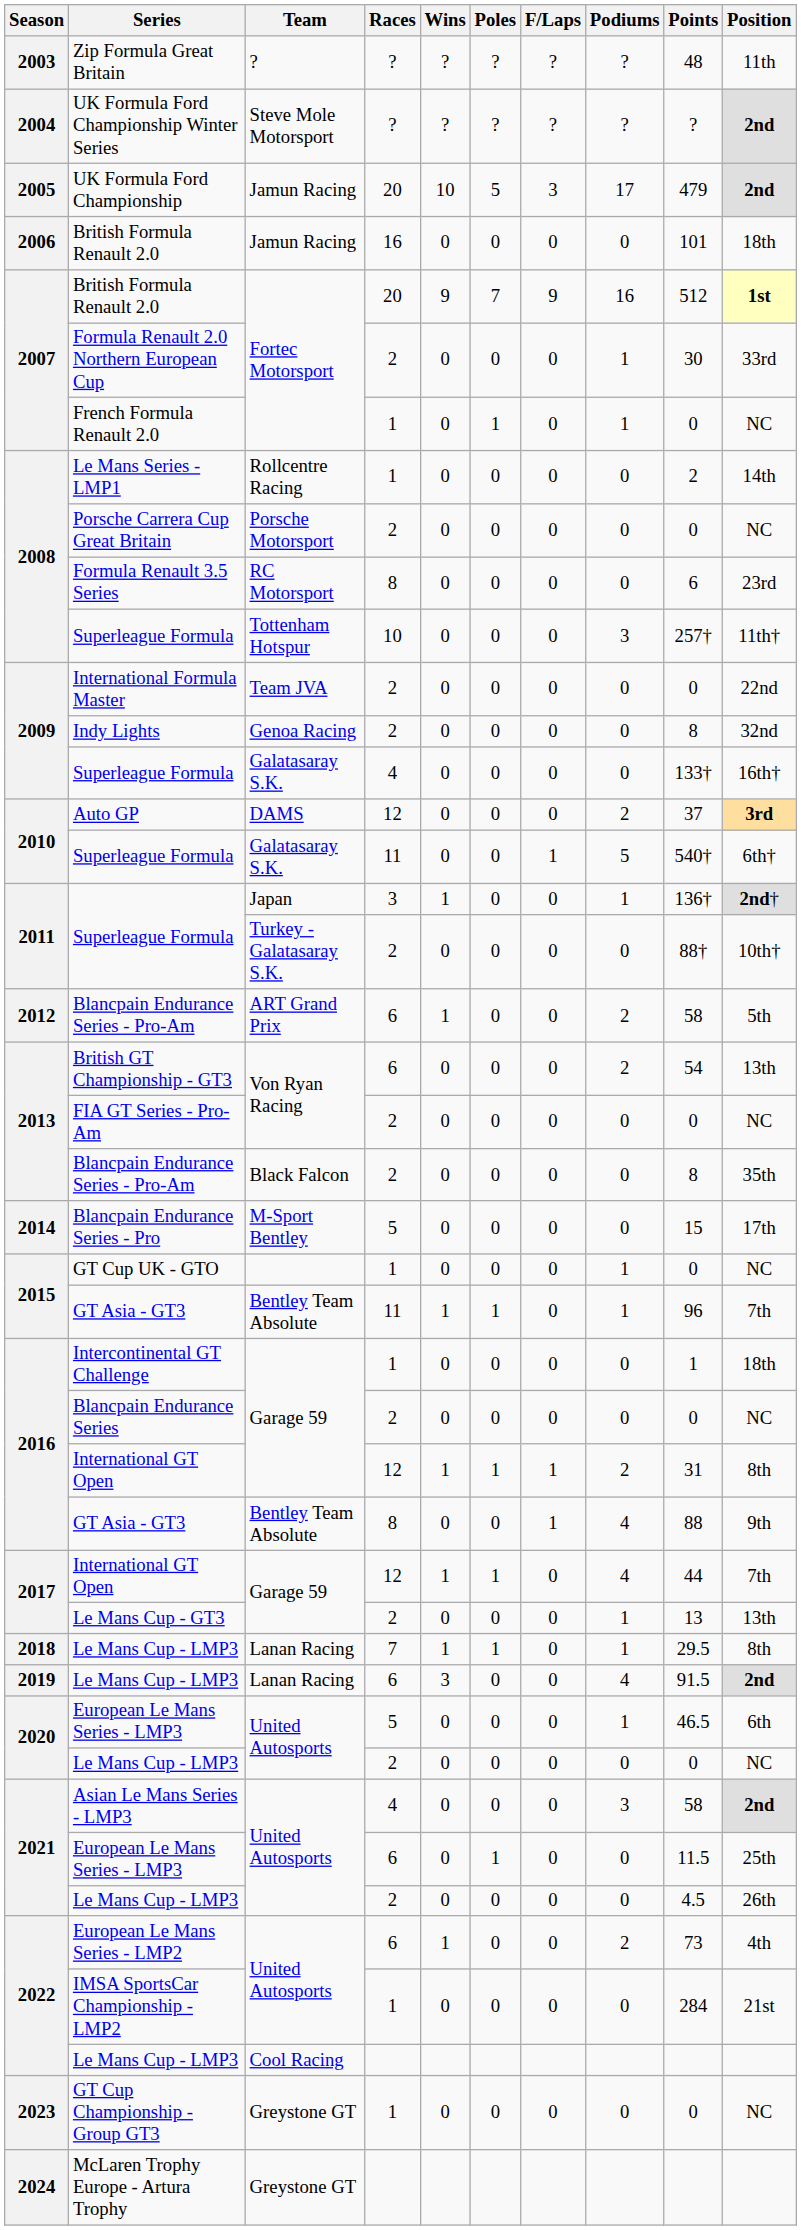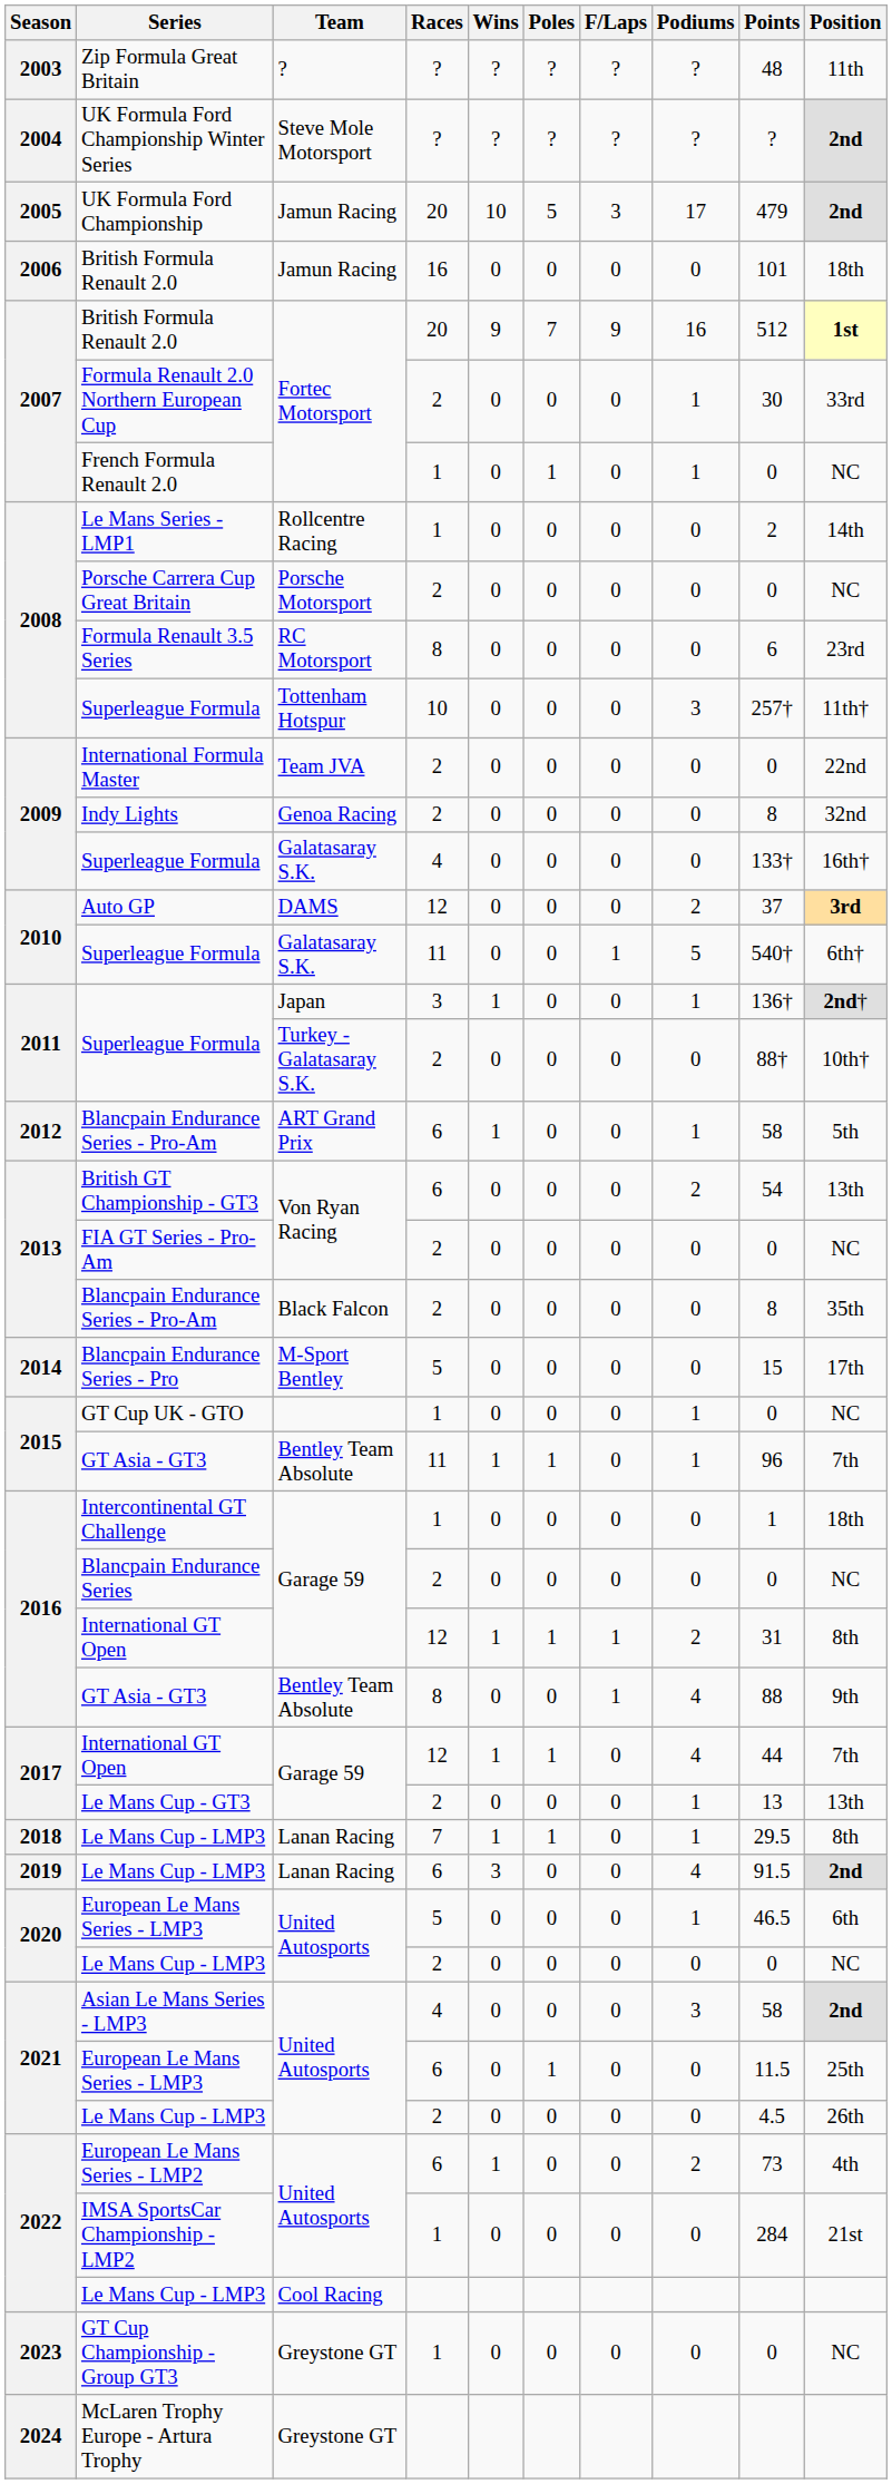 <table class="wikitable" style="font-size: 90%; text-align:center">
 <tr>
 <th>Season</th>
 <th>Series</th>
 <th>Team</th>
 <th>Races</th>
 <th>Wins</th>
 <th>Poles</th>
 <th>F/Laps</th>
 <th>Podiums</th>
 <th>Points</th>
 <th>Position</th>
 </tr>
 <tr>
 <th>2003</th>
 <td align=left>Zip Formula Great Britain</td>
 <td align=left>?</td>
 <td>?</td>
 <td>?</td>
 <td>?</td>
 <td>?</td>
 <td>?</td>
 <td>48</td>
 <td>11th</td>
 </tr>
 <tr>
 <th>2004</th>
 <td align=left>UK Formula Ford Championship Winter Series</td>
 <td align=left>Steve Mole Motorsport</td>
 <td>?</td>
 <td>?</td>
 <td>?</td>
 <td>?</td>
 <td>?</td>
 <td>?</td>
 <td style="background:#DFDFDF;"><strong>2nd</strong></td>
 </tr>
 <tr>
 <th>2005</th>
 <td align=left>UK Formula Ford Championship</td>
 <td align=left>Jamun Racing</td>
 <td>20</td>
 <td>10</td>
 <td>5</td>
 <td>3</td>
 <td>17</td>
 <td>479</td>
 <td style="background:#DFDFDF;"><strong>2nd</strong></td>
 </tr>
 <tr>
 <th>2006</th>
 <td align=left>British Formula Renault 2.0</td>
 <td align=left>Jamun Racing</td>
 <td>16</td>
 <td>0</td>
 <td>0</td>
 <td>0</td>
 <td>0</td>
 <td>101</td>
 <td>18th</td>
 </tr>
 <tr>
 <th rowspan=3>2007</th>
 <td align=left>British Formula Renault 2.0</td>
 <td align=left rowspan=3><a href='#'>Fortec Motorsport</a></td>
 <td>20</td>
 <td>9</td>
 <td>7</td>
 <td>9</td>
 <td>16</td>
 <td>512</td>
 <td style="background:#FFFFBF;"><strong>1st</strong></td>
 </tr>
 <tr>
 <td align=left><a href='#'>Formula Renault 2.0 Northern European Cup</a></td>
 <td>2</td>
 <td>0</td>
 <td>0</td>
 <td>0</td>
 <td>1</td>
 <td>30</td>
 <td>33rd</td>
 </tr>
 <tr>
 <td align=left>French Formula Renault 2.0</td>
 <td>1</td>
 <td>0</td>
 <td>1</td>
 <td>0</td>
 <td>1</td>
 <td>0</td>
 <td>NC</td>
 </tr>
 <tr>
 <th rowspan=4>2008</th>
 <td align=left><a href='#'>Le Mans Series - LMP1</a></td>
 <td align=left>Rollcentre Racing</td>
 <td>1</td>
 <td>0</td>
 <td>0</td>
 <td>0</td>
 <td>0</td>
 <td>2</td>
 <td>14th</td>
 </tr>
 <tr>
 <td align=left><a href='#'>Porsche Carrera Cup Great Britain</a></td>
 <td align=left><a href='#'>Porsche Motorsport</a></td>
 <td>2</td>
 <td>0</td>
 <td>0</td>
 <td>0</td>
 <td>0</td>
 <td>0</td>
 <td>NC</td>
 </tr>
 <tr>
 <td align=left><a href='#'>Formula Renault 3.5 Series</a></td>
 <td align=left><a href='#'>RC Motorsport</a></td>
 <td>8</td>
 <td>0</td>
 <td>0</td>
 <td>0</td>
 <td>0</td>
 <td>6</td>
 <td>23rd</td>
 </tr>
 <tr>
 <td align=left><a href='#'>Superleague Formula</a></td>
 <td align=left><a href='#'>Tottenham Hotspur</a></td>
 <td>10</td>
 <td>0</td>
 <td>0</td>
 <td>0</td>
 <td>3</td>
 <td>257†</td>
 <td>11th†</td>
 </tr>
 <tr>
 <th rowspan=3>2009</th>
 <td align=left><a href='#'>International Formula Master</a></td>
 <td align=left><a href='#'>Team JVA</a></td>
 <td>2</td>
 <td>0</td>
 <td>0</td>
 <td>0</td>
 <td>0</td>
 <td>0</td>
 <td>22nd</td>
 </tr>
 <tr>
 <td align=left><a href='#'>Indy Lights</a></td>
 <td align=left><a href='#'>Genoa Racing</a></td>
 <td>2</td>
 <td>0</td>
 <td>0</td>
 <td>0</td>
 <td>0</td>
 <td>8</td>
 <td>32nd</td>
 </tr>
 <tr>
 <td align=left><a href='#'>Superleague Formula</a></td>
 <td align=left><a href='#'>Galatasaray S.K.</a></td>
 <td>4</td>
 <td>0</td>
 <td>0</td>
 <td>0</td>
 <td>0</td>
 <td>133†</td>
 <td>16th†</td>
 </tr>
 <tr>
 <th rowspan=2>2010</th>
 <td align=left><a href='#'>Auto GP</a></td>
 <td align=left><a href='#'>DAMS</a></td>
 <td>12</td>
 <td>0</td>
 <td>0</td>
 <td>0</td>
 <td>2</td>
 <td>37</td>
 <td style="background:#ffdf9f;"><strong>3rd</strong></td>
 </tr>
 <tr>
 <td align=left><a href='#'>Superleague Formula</a></td>
 <td align=left><a href='#'>Galatasaray S.K.</a></td>
 <td>11</td>
 <td>0</td>
 <td>0</td>
 <td>1</td>
 <td>5</td>
 <td>540†</td>
 <td>6th†</td>
 </tr>
 <tr>
 <th rowspan=2>2011</th>
 <td rowspan=2 align=left><a href='#'>Superleague Formula</a></td>
 <td align=left>Japan</td>
 <td>3</td>
 <td>1</td>
 <td>0</td>
 <td>0</td>
 <td>1</td>
 <td>136†</td>
 <td style="background:#DFDFDF;"><strong>2nd</strong>†</td>
 </tr>
 <tr>
 <td align=left><a href='#'>Turkey - Galatasaray S.K.</a></td>
 <td>2</td>
 <td>0</td>
 <td>0</td>
 <td>0</td>
 <td>0</td>
 <td>88†</td>
 <td>10th†</td>
 </tr>
 <tr>
 <th>2012</th>
 <td align=left><a href='#'>Blancpain Endurance Series - Pro-Am</a></td>
 <td align=left><a href='#'>ART Grand Prix</a></td>
 <td>6</td>
 <td>1</td>
 <td>0</td>
 <td>0</td>
-<td>2</td>
+<td>1</td>
 <td>58</td>
 <td>5th</td>
 </tr>
 <tr>
 <th rowspan=3>2013</th>
 <td align=left><a href='#'>British GT Championship - GT3</a></td>
 <td rowspan="2" align="left">Von Ryan Racing</td>
 <td>6</td>
 <td>0</td>
 <td>0</td>
 <td>0</td>
 <td>2</td>
 <td>54</td>
 <td>13th</td>
 </tr>
 <tr>
 <td align="left"><a href='#'>FIA GT Series - Pro-Am</a></td>
 <td>2</td>
 <td>0</td>
 <td>0</td>
 <td>0</td>
 <td>0</td>
 <td>0</td>
 <td>NC</td>
 </tr>
 <tr>
 <td align="left"><a href='#'>Blancpain Endurance Series - Pro-Am</a></td>
 <td align="left">Black Falcon</td>
 <td>2</td>
 <td>0</td>
 <td>0</td>
 <td>0</td>
 <td>0</td>
 <td>8</td>
 <td>35th</td>
 </tr>
 <tr>
 <th>2014</th>
 <td align=left><a href='#'>Blancpain Endurance Series - Pro</a></td>
 <td align=left><a href='#'>M-Sport</a> <a href='#'>Bentley</a></td>
 <td>5</td>
 <td>0</td>
 <td>0</td>
 <td>0</td>
 <td>0</td>
 <td>15</td>
 <td>17th</td>
 </tr>
 <tr>
 <th rowspan=2>2015</th>
 <td align=left>GT Cup UK - GTO</td>
 <td align=left></td>
 <td>1</td>
 <td>0</td>
 <td>0</td>
 <td>0</td>
 <td>1</td>
 <td>0</td>
 <td>NC</td>
 </tr>
 <tr>
 <td align=left><a href='#'>GT Asia - GT3</a></td>
 <td align=left><a href='#'>Bentley</a> Team Absolute</td>
 <td>11</td>
 <td>1</td>
 <td>1</td>
 <td>0</td>
 <td>1</td>
 <td>96</td>
 <td>7th</td>
 </tr>
 <tr>
 <th rowspan=4>2016</th>
 <td align=left><a href='#'>Intercontinental GT Challenge</a></td>
 <td rowspan="3" align="left">Garage 59</td>
 <td>1</td>
 <td>0</td>
 <td>0</td>
 <td>0</td>
 <td>0</td>
 <td>1</td>
 <td>18th</td>
 </tr>
 <tr>
 <td align=left><a href='#'>Blancpain Endurance Series</a></td>
 <td>2</td>
 <td>0</td>
 <td>0</td>
 <td>0</td>
 <td>0</td>
 <td>0</td>
 <td>NC</td>
 </tr>
 <tr>
 <td align="left"><a href='#'>International GT Open</a></td>
 <td>12</td>
 <td>1</td>
 <td>1</td>
 <td>1</td>
 <td>2</td>
 <td>31</td>
 <td>8th</td>
 </tr>
 <tr>
 <td align="left"><a href='#'>GT Asia - GT3</a></td>
 <td align="left"><a href='#'>Bentley</a> Team Absolute</td>
 <td>8</td>
 <td>0</td>
 <td>0</td>
 <td>1</td>
 <td>4</td>
 <td>88</td>
 <td>9th</td>
 </tr>
 <tr>
 <th rowspan=2>2017</th>
 <td align=left><a href='#'>International GT Open</a></td>
 <td rowspan="2" align="left">Garage 59</td>
 <td>12</td>
 <td>1</td>
 <td>1</td>
 <td>0</td>
 <td>4</td>
 <td>44</td>
 <td>7th</td>
 </tr>
 <tr>
 <td align=left><a href='#'>Le Mans Cup - GT3</a></td>
 <td>2</td>
 <td>0</td>
 <td>0</td>
 <td>0</td>
 <td>1</td>
 <td>13</td>
 <td>13th</td>
 </tr>
 <tr>
 <th>2018</th>
 <td align=left><a href='#'>Le Mans Cup - LMP3</a></td>
 <td align=left>Lanan Racing</td>
 <td>7</td>
 <td>1</td>
 <td>1</td>
 <td>0</td>
 <td>1</td>
 <td>29.5</td>
 <td>8th</td>
 </tr>
 <tr>
 <th>2019</th>
 <td align=left><a href='#'>Le Mans Cup - LMP3</a></td>
 <td align=left>Lanan Racing</td>
 <td>6</td>
 <td>3</td>
 <td>0</td>
 <td>0</td>
 <td>4</td>
 <td>91.5</td>
 <td style="background:#DFDFDF;"><strong>2nd</strong></td>
 </tr>
 <tr>
 <th rowspan=2>2020</th>
 <td align=left><a href='#'>European Le Mans Series - LMP3</a></td>
 <td rowspan="2" align="left"><a href='#'>United Autosports</a></td>
 <td>5</td>
 <td>0</td>
 <td>0</td>
 <td>0</td>
 <td>1</td>
 <td>46.5</td>
 <td>6th</td>
 </tr>
 <tr>
 <td align=left><a href='#'>Le Mans Cup - LMP3</a></td>
 <td>2</td>
 <td>0</td>
 <td>0</td>
 <td>0</td>
 <td>0</td>
 <td>0</td>
 <td>NC</td>
 </tr>
 <tr>
 <th rowspan="3">2021</th>
 <td align=left><a href='#'>Asian Le Mans Series - LMP3</a></td>
 <td rowspan="3" align="left"><a href='#'>United Autosports</a></td>
 <td>4</td>
 <td>0</td>
 <td>0</td>
 <td>0</td>
 <td>3</td>
 <td>58</td>
 <td style="background:#DFDFDF;"><strong>2nd</strong></td>
 </tr>
 <tr>
 <td align=left><a href='#'>European Le Mans Series - LMP3</a></td>
 <td>6</td>
 <td>0</td>
 <td>1</td>
 <td>0</td>
 <td>0</td>
 <td>11.5</td>
 <td>25th</td>
 </tr>
 <tr>
 <td align=left><a href='#'>Le Mans Cup - LMP3</a></td>
 <td>2</td>
 <td>0</td>
 <td>0</td>
 <td>0</td>
 <td>0</td>
 <td>4.5</td>
 <td>26th</td>
 </tr>
 <tr>
 <th rowspan="3">2022</th>
 <td align=left><a href='#'>European Le Mans Series - LMP2</a></td>
 <td align=left rowspan=2><a href='#'>United Autosports</a></td>
 <td>6</td>
 <td>1</td>
 <td>0</td>
 <td>0</td>
 <td>2</td>
 <td>73</td>
 <td>4th</td>
 </tr>
 <tr>
 <td align=left><a href='#'>IMSA SportsCar Championship - LMP2</a></td>
 <td>1</td>
 <td>0</td>
 <td>0</td>
 <td>0</td>
 <td>0</td>
 <td>284</td>
 <td>21st</td>
 </tr>
 <tr>
 <td align=left><a href='#'>Le Mans Cup - LMP3</a></td>
 <td align=left><a href='#'>Cool Racing</a></td>
 <td></td>
 <td></td>
 <td></td>
 <td></td>
 <td></td>
 <td></td>
 <td></td>
 </tr>
 <tr>
 <th>2023</th>
 <td align=left><a href='#'>GT Cup Championship - Group GT3</a></td>
 <td align=left>Greystone GT</td>
 <td>1</td>
 <td>0</td>
 <td>0</td>
 <td>0</td>
 <td>0</td>
 <td>0</td>
 <td>NC</td>
 </tr>
 <tr>
 <th>2024</th>
 <td align=left>McLaren Trophy Europe - Artura Trophy</td>
 <td align=left>Greystone GT</td>
 <td></td>
 <td></td>
 <td></td>
 <td></td>
 <td></td>
 <td></td>
 <td></td>
 </tr>
 </table>
